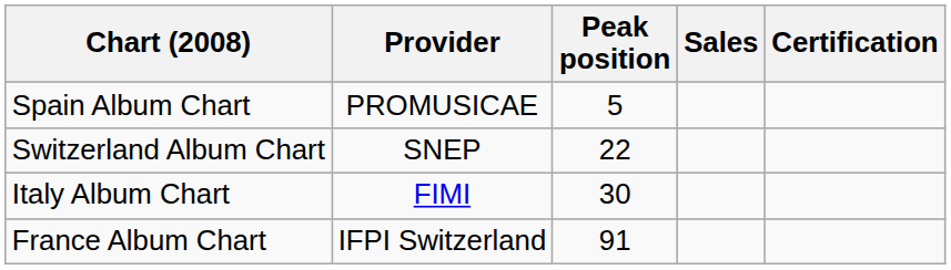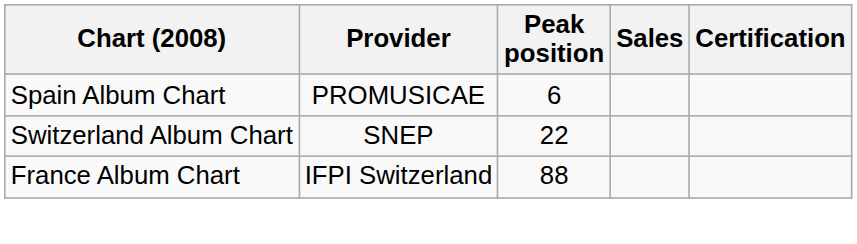 <table class="wikitable">
 <tr style="background:#ebf5ff;">
 <th align="left">Chart (2008)</th>
 <th align="left">Provider</th>
 <th align="left">Peak<br>position</th>
 <th align="left">Sales</th>
 <th align="left">Certification</th>
 </tr>
 <tr>
 <td align="left">Spain Album Chart</td>
 <td style="text-align:center;">PROMUSICAE</td>
-<td style="text-align:center;">5</td>
+<td style="text-align:center;">6</td>
 <td style="text-align:center;"></td>
 <td style="text-align:center;"></td>
 </tr>
 <tr>
 <td align="left">Switzerland Album Chart</td>
 <td style="text-align:center;">SNEP</td>
 <td style="text-align:center;">22</td>
 <td style="text-align:center;"></td>
 <td style="text-align:center;"></td>
 </tr>
 <tr>
-<td align="left">Italy Album Chart</td>
-<td style="text-align:center;"><a href='#'>FIMI</a></td>
-<td style="text-align:center;">30</td>
-<td style="text-align:center;"></td>
-<td style="text-align:center;"></td>
-</tr>
-<tr>
 <td align="left">France Album Chart</td>
 <td style="text-align:center;">IFPI Switzerland</td>
-<td style="text-align:center;">91</td>
+<td style="text-align:center;">88</td>
 <td style="text-align:center;"></td>
 <td style="text-align:center;"></td>
 </tr>
 </table>
